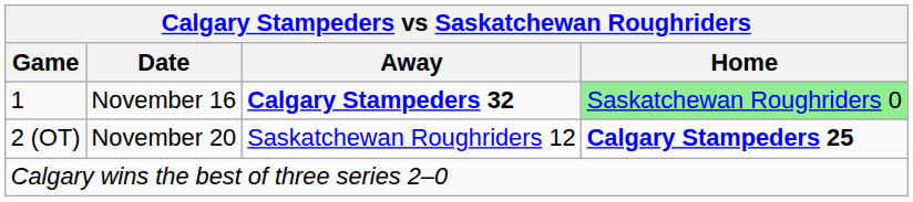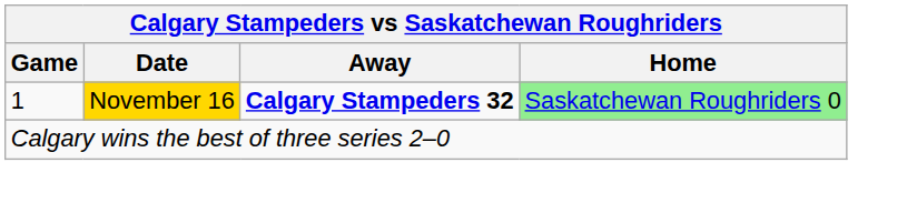 <table class="wikitable">
 <tr>
 <th colspan="4"><a href='#'>Calgary Stampeders</a> vs <a href='#'>Saskatchewan Roughriders</a></th>
 </tr>
 <tr>
 <th>Game</th>
 <th>Date</th>
 <th>Away</th>
 <th>Home</th>
 </tr>
 <tr>
 <td>1</td>
-<td>November 16</td>
+<td style="background: gold;">November 16</td>
 <td><strong><a href='#'>Calgary Stampeders</a> 32</strong></td>
 <td style="background: lightgreen;"><a href='#'>Saskatchewan Roughriders</a> 0</td>
-</tr>
-<tr>
-<td>2 (OT)</td>
-<td>November 20</td>
-<td><a href='#'>Saskatchewan Roughriders</a> 12</td>
-<td><strong><a href='#'>Calgary Stampeders</a> 25</strong></td>
 </tr>
 <tr>
 <td colspan="4"><em>Calgary wins the best of three series 2–0</em></td>
 </tr>
 </table>
